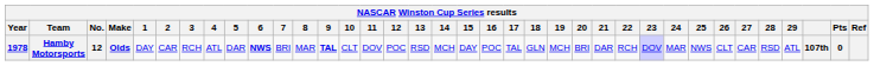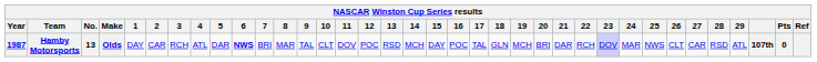 <table class="wikitable" style="text-align:center; font-size:75%">
 <tr>
 <th colspan=45><a href='#'>NASCAR</a> <a href='#'>Winston Cup Series</a> results</th>
 </tr>
 <tr>
 <th>Year</th>
 <th>Team</th>
 <th>No.</th>
 <th>Make</th>
 <th>1</th>
 <th>2</th>
 <th>3</th>
 <th>4</th>
 <th>5</th>
 <th>6</th>
 <th>7</th>
 <th>8</th>
 <th>9</th>
 <th>10</th>
 <th>11</th>
 <th>12</th>
 <th>13</th>
 <th>14</th>
 <th>15</th>
 <th>16</th>
 <th>17</th>
 <th>18</th>
 <th>19</th>
 <th>20</th>
 <th>21</th>
 <th>22</th>
 <th>23</th>
 <th>24</th>
 <th>25</th>
 <th>26</th>
 <th>27</th>
 <th>28</th>
 <th>29</th>
 <th></th>
 <th>Pts</th>
 <th>Ref</th>
 </tr>
 <tr>
-<th><a href='#'>1978</a></th>
+<th><a href='#'>1987</a></th>
 <th><a href='#'>Hamby Motorsports</a></th>
-<th>12</th>
+<th>13</th>
 <th><a href='#'>Olds</a></th>
 <td><a href='#'>DAY</a></td>
 <td><a href='#'>CAR</a></td>
 <td><a href='#'>RCH</a></td>
 <td><a href='#'>ATL</a></td>
 <td><a href='#'>DAR</a></td>
 <td><strong><a href='#'>NWS</a></strong></td>
 <td><a href='#'>BRI</a></td>
 <td><a href='#'>MAR</a></td>
-<td><strong><a href='#'>TAL</a></strong></td>
+<td><a href='#'>TAL</a></td>
 <td><a href='#'>CLT</a></td>
 <td><a href='#'>DOV</a></td>
 <td><a href='#'>POC</a></td>
 <td><a href='#'>RSD</a></td>
 <td><a href='#'>MCH</a></td>
 <td><a href='#'>DAY</a></td>
 <td><a href='#'>POC</a></td>
 <td><a href='#'>TAL</a></td>
 <td><a href='#'>GLN</a></td>
 <td><a href='#'>MCH</a></td>
 <td><a href='#'>BRI</a></td>
 <td><a href='#'>DAR</a></td>
 <td><a href='#'>RCH</a></td>
 <td style="background:#CFCFFF;"><a href='#'>DOV</a><br></td>
 <td><a href='#'>MAR</a></td>
 <td><a href='#'>NWS</a></td>
 <td><a href='#'>CLT</a></td>
 <td><a href='#'>CAR</a></td>
 <td><a href='#'>RSD</a></td>
 <td><a href='#'>ATL</a></td>
 <th>107th</th>
 <th>0</th>
 <th></th>
 </tr>
 </table>
